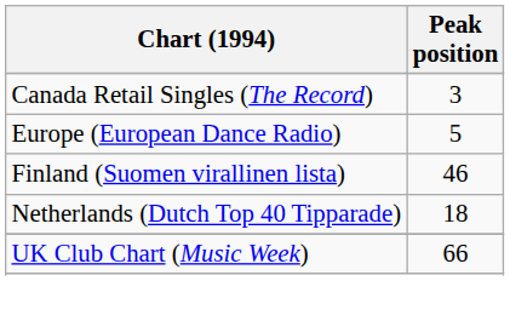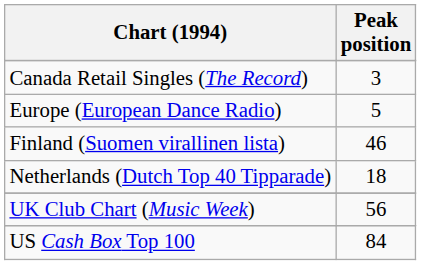 <table class="wikitable sortable" border="1">
 <tr>
 <th>Chart (1994)</th>
 <th>Peak<br>position</th>
 </tr>
 <tr>
 </tr>
 <tr>
 <td>Canada Retail Singles (<em><a href='#'>The Record</a></em>)</td>
 <td align="center">3</td>
 </tr>
 <tr>
 <td>Europe (<a href='#'>European Dance Radio</a>)</td>
 <td align="center">5</td>
 </tr>
 <tr>
 <td>Finland (<a href='#'>Suomen virallinen lista</a>)</td>
 <td align="center">46</td>
 </tr>
 <tr>
 <td>Netherlands (<a href='#'>Dutch Top 40 Tipparade</a>)</td>
 <td align="center">18</td>
 </tr>
 <tr>
 </tr>
 <tr>
 </tr>
 <tr>
 </tr>
 <tr>
 </tr>
 <tr>
 </tr>
 <tr>
 <td><a href='#'>UK Club Chart</a> (<em><a href='#'>Music Week</a></em>)</td>
-<td align="center">66</td>
+<td align="center">56</td>
 </tr>
 <tr>
 </tr>
 <tr>
 </tr>
+<tr>
+<td>US <a href='#'><em>Cash Box</em> Top 100</a></td>
+<td align="center">84</td>
+</tr>
 </table>
